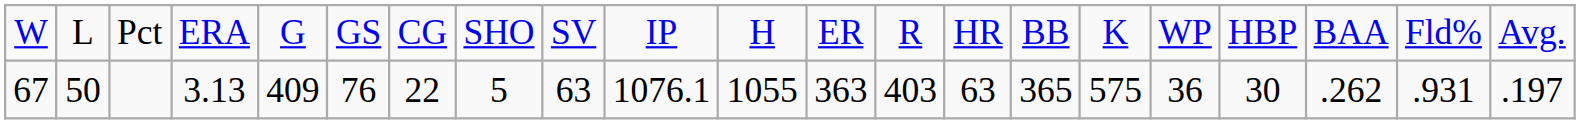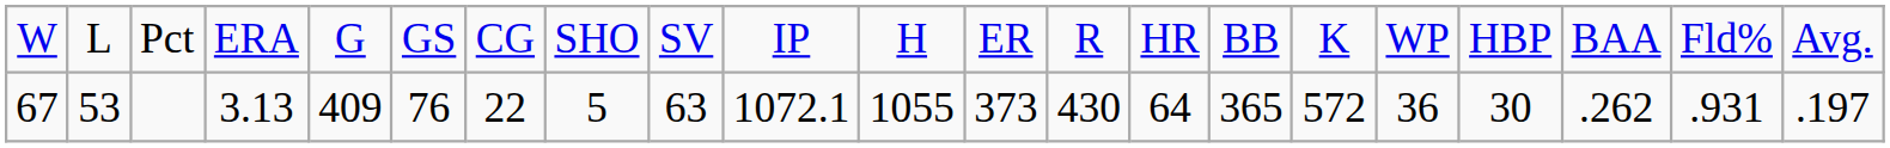 <table class=wikitable style="text-align:center">
 <tr>
 <td><a href='#'>W</a></td>
 <td>L</td>
 <td>Pct</td>
 <td><a href='#'>ERA</a></td>
 <td><a href='#'>G</a></td>
 <td><a href='#'>GS</a></td>
 <td><a href='#'>CG</a></td>
 <td><a href='#'>SHO</a></td>
 <td><a href='#'>SV</a></td>
 <td><a href='#'>IP</a></td>
 <td><a href='#'>H</a></td>
 <td><a href='#'>ER</a></td>
 <td><a href='#'>R</a></td>
 <td><a href='#'>HR</a></td>
 <td><a href='#'>BB</a></td>
 <td><a href='#'>K</a></td>
 <td><a href='#'>WP</a></td>
 <td><a href='#'>HBP</a></td>
 <td><a href='#'>BAA</a></td>
 <td><a href='#'>Fld%</a></td>
 <td><a href='#'>Avg.</a></td>
 </tr>
 <tr>
 <td>67</td>
-<td>50</td>
+<td>53</td>
 <td></td>
 <td>3.13</td>
 <td>409</td>
 <td>76</td>
 <td>22</td>
 <td>5</td>
 <td>63</td>
-<td>1076.1</td>
+<td>1072.1</td>
 <td>1055</td>
-<td>363</td>
-<td>403</td>
-<td>63</td>
+<td>373</td>
+<td>430</td>
+<td>64</td>
 <td>365</td>
-<td>575</td>
+<td>572</td>
 <td>36</td>
 <td>30</td>
 <td>.262</td>
 <td>.931</td>
 <td>.197</td>
 </tr>
 </table>
